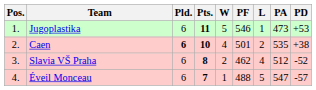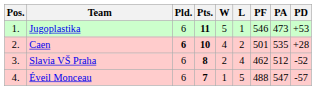 <table class="wikitable" style="text-align:center">
 <tr>
 <th width=15>Pos.</th>
 <th width=220>Team</th>
 <th width=20>Pld.</th>
 <th width=20>Pts.</th>
 <th width=20>W</th>
+<th width=20>L</th>
 <th width=20>PF</th>
-<th width=20>L</th>
 <th width=20>PA</th>
 <th width=20>PD</th>
 </tr>
 <tr style="background: #ccffcc;">
 <td>1.</td>
 <td align=left> <a href='#'>Jugoplastika</a></td>
 <td>6</td>
 <td><strong>11</strong></td>
 <td>5</td>
+<td>1</td>
 <td>546</td>
-<td>1</td>
 <td>473</td>
 <td>+53</td>
 </tr>
 <tr style="background: #ffcccc;">
 <td>2.</td>
 <td align=left> <a href='#'>Caen</a></td>
 <td><strong>6</strong></td>
 <td><strong>10</strong></td>
 <td>4</td>
+<td>2</td>
 <td>501</td>
-<td>2</td>
 <td>535</td>
-<td>+38</td>
+<td>+28</td>
 </tr>
 <tr style="background: #ffcccc;">
 <td>3.</td>
 <td align=left> <a href='#'>Slavia VŠ Praha</a></td>
 <td>6</td>
 <td><strong>8</strong></td>
 <td>2</td>
+<td>4</td>
 <td>462</td>
-<td>4</td>
 <td>512</td>
 <td>-52</td>
 </tr>
 <tr style="background: #ffcccc;">
 <td>4.</td>
 <td align=left> <a href='#'>Éveil Monceau</a></td>
 <td>6</td>
 <td><strong>7</strong></td>
 <td>1</td>
+<td>5</td>
 <td>488</td>
-<td>5</td>
 <td>547</td>
 <td>-57</td>
 </tr>
 </table>
